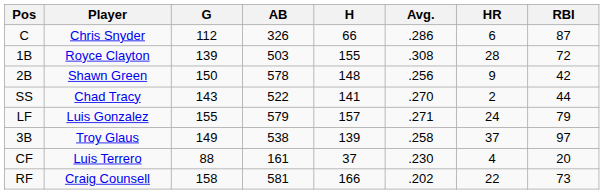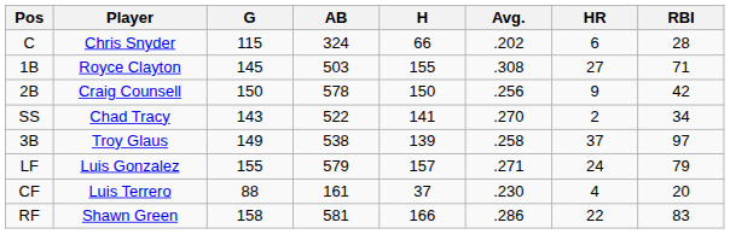 <table class="wikitable sortable">
 <tr>
 <th bgcolor="#DDDDFF" width="5%">Pos</th>
 <th bgcolor="#DDDDFF" width="16%">Player</th>
 <th bgcolor="#DDDDFF" width="9%">G</th>
 <th bgcolor="#DDDDFF" width="9%">AB</th>
 <th bgcolor="#DDDDFF" width="9%">H</th>
 <th bgcolor="#DDDDFF" width="9%">Avg.</th>
 <th bgcolor="#DDDDFF" width="9%">HR</th>
 <th bgcolor="#DDDDFF" width="9%">RBI</th>
 </tr>
 <tr align=center>
 <td>C</td>
 <td><a href='#'>Chris Snyder</a></td>
-<td>112</td>
-<td>326</td>
+<td>115</td>
+<td>324</td>
 <td>66</td>
-<td>.286</td>
+<td>.202</td>
 <td>6</td>
-<td>87</td>
+<td>28</td>
 </tr>
 <tr align=center>
 <td>1B</td>
 <td><a href='#'>Royce Clayton</a></td>
-<td>139</td>
+<td>145</td>
 <td>503</td>
 <td>155</td>
 <td>.308</td>
-<td>28</td>
-<td>72</td>
+<td>27</td>
+<td>71</td>
 </tr>
 <tr align=center>
 <td>2B</td>
-<td><a href='#'>Shawn Green</a></td>
+<td><a href='#'>Craig Counsell</a></td>
 <td>150</td>
 <td>578</td>
-<td>148</td>
+<td>150</td>
 <td>.256</td>
 <td>9</td>
 <td>42</td>
 </tr>
 <tr align=center>
 <td>SS</td>
 <td><a href='#'>Chad Tracy</a></td>
 <td>143</td>
 <td>522</td>
 <td>141</td>
 <td>.270</td>
 <td>2</td>
-<td>44</td>
+<td>34</td>
+</tr>
+<tr align=center>
+<td>3B</td>
+<td><a href='#'>Troy Glaus</a></td>
+<td>149</td>
+<td>538</td>
+<td>139</td>
+<td>.258</td>
+<td>37</td>
+<td>97</td>
 </tr>
 <tr align=center>
 <td>LF</td>
 <td><a href='#'>Luis Gonzalez</a></td>
 <td>155</td>
 <td>579</td>
 <td>157</td>
 <td>.271</td>
 <td>24</td>
 <td>79</td>
-</tr>
-<tr align=center>
-<td>3B</td>
-<td><a href='#'>Troy Glaus</a></td>
-<td>149</td>
-<td>538</td>
-<td>139</td>
-<td>.258</td>
-<td>37</td>
-<td>97</td>
 </tr>
 <tr align=center>
 <td>CF</td>
 <td><a href='#'>Luis Terrero</a></td>
 <td>88</td>
 <td>161</td>
 <td>37</td>
 <td>.230</td>
 <td>4</td>
 <td>20</td>
 </tr>
 <tr align=center>
 <td>RF</td>
-<td><a href='#'>Craig Counsell</a></td>
+<td><a href='#'>Shawn Green</a></td>
 <td>158</td>
 <td>581</td>
 <td>166</td>
-<td>.202</td>
+<td>.286</td>
 <td>22</td>
-<td>73</td>
+<td>83</td>
 </tr>
 </table>
